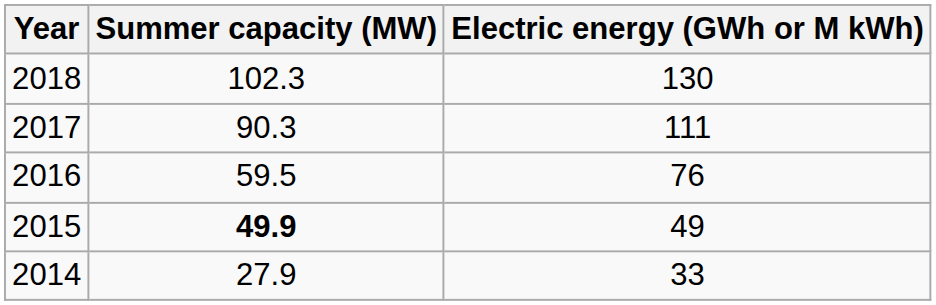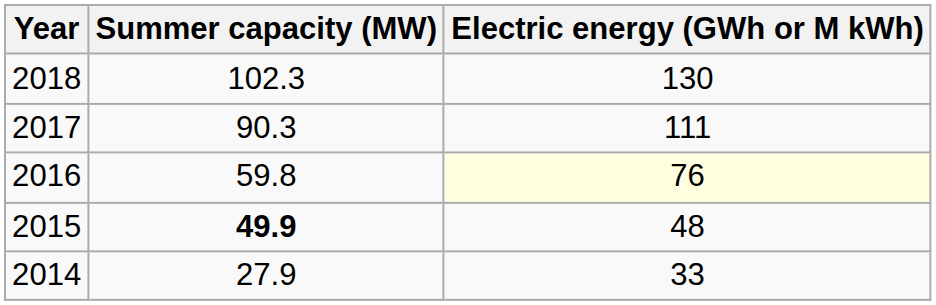 <table class="wikitable" style="text-align:center">
 <tr>
 <th>Year</th>
 <th>Summer capacity (MW)</th>
 <th>Electric energy (GWh or M kWh)</th>
 </tr>
 <tr !>
 <td>2018</td>
 <td>102.3</td>
 <td>130</td>
 </tr>
 <tr>
 <td>2017</td>
 <td>90.3</td>
 <td>111</td>
 </tr>
 <tr>
 <td>2016</td>
-<td>59.5</td>
-<td>76</td>
+<td>59.8</td>
+<td style="background: lightyellow;">76</td>
 </tr>
 <tr>
 <td>2015</td>
 <td><strong>49.9</strong></td>
-<td>49</td>
+<td>48</td>
 </tr>
 <tr>
 <td>2014</td>
 <td>27.9</td>
 <td>33</td>
 </tr>
 </table>
